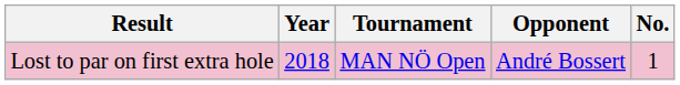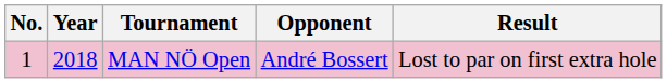 <table class="wikitable" style="font-size:95%;">
 <tr>
-<th>Result</th>
+<th>No.</th>
 <th>Year</th>
 <th>Tournament</th>
 <th>Opponent</th>
-<th>No.</th>
+<th>Result</th>
 </tr>
 <tr style="background:#F2C1D1;">
-<td>Lost to par on first extra hole</td>
+<td align=center>1</td>
 <td><a href='#'>2018</a></td>
 <td><a href='#'>MAN NÖ Open</a></td>
 <td> <a href='#'>André Bossert</a></td>
-<td align=center>1</td>
+<td>Lost to par on first extra hole</td>
 </tr>
 </table>
